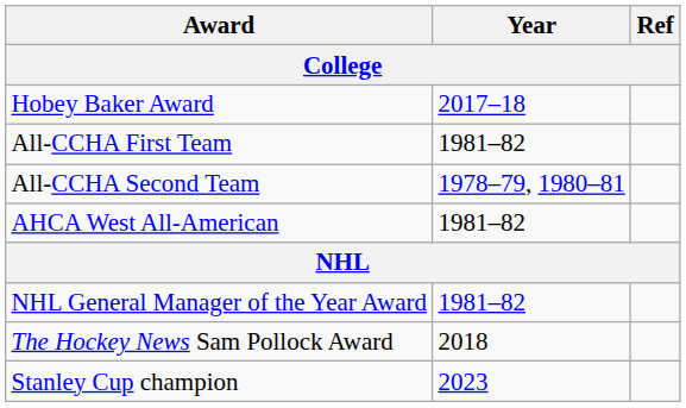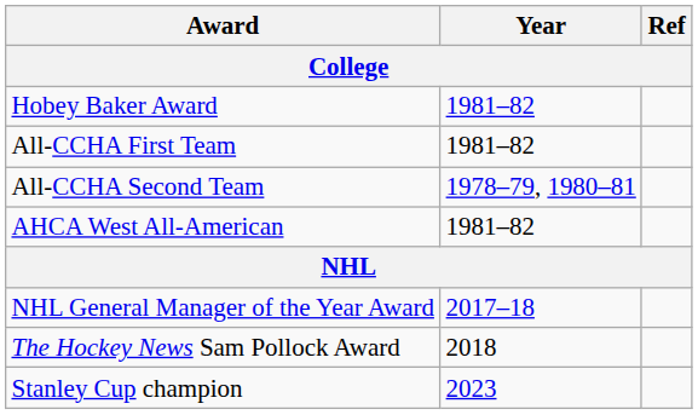 <table class="wikitable">
 <tr>
 <th>Award</th>
 <th>Year</th>
 <th>Ref</th>
 </tr>
 <tr>
 <th colspan="3"><a href='#'>College</a></th>
 </tr>
 <tr>
 <td><a href='#'>Hobey Baker Award</a></td>
-<td><a href='#'>2017–18</a></td>
+<td><a href='#'>1981–82</a></td>
 <td></td>
 </tr>
 <tr>
 <td>All-<a href='#'>CCHA First Team</a></td>
 <td>1981–82</td>
 <td></td>
 </tr>
 <tr>
 <td>All-<a href='#'>CCHA Second Team</a></td>
 <td><a href='#'>1978–79</a>, <a href='#'>1980–81</a></td>
 <td></td>
 </tr>
 <tr>
 <td><a href='#'>AHCA West All-American</a></td>
 <td>1981–82</td>
 <td></td>
 </tr>
 <tr>
 <th colspan="3"><a href='#'>NHL</a></th>
 </tr>
 <tr>
 <td><a href='#'>NHL General Manager of the Year Award</a></td>
-<td><a href='#'>1981–82</a></td>
+<td><a href='#'>2017–18</a></td>
 <td></td>
 </tr>
 <tr>
 <td><em><a href='#'>The Hockey News</a></em> Sam Pollock Award</td>
 <td>2018</td>
 <td></td>
 </tr>
 <tr>
 <td><a href='#'>Stanley Cup</a> champion</td>
 <td><a href='#'>2023</a></td>
 <td></td>
 </tr>
 </table>
